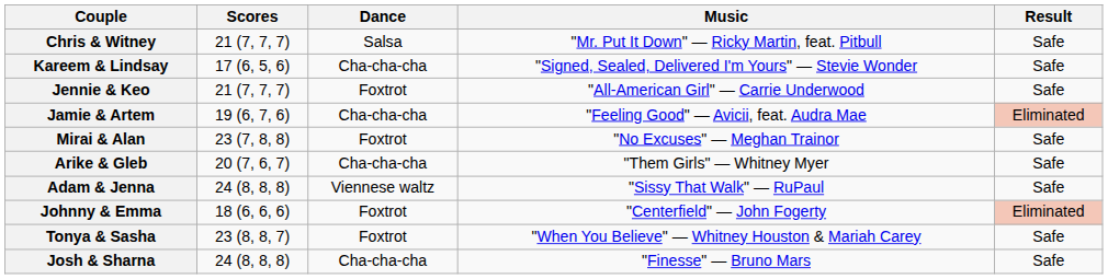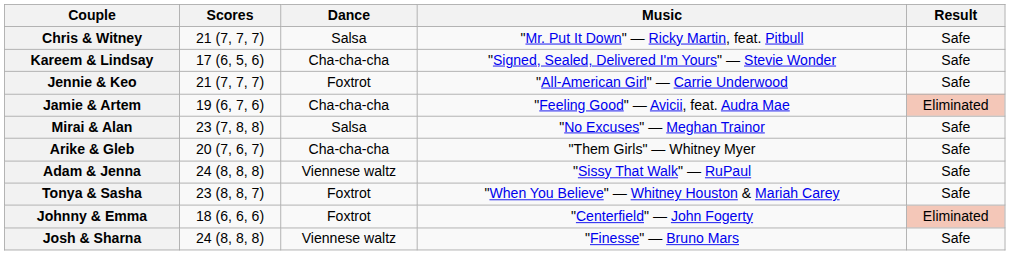 <table class="wikitable sortable" style="text-align:center; width: 90%">
 <tr>
 <th scope="col">Couple</th>
 <th scope="col">Scores</th>
 <th scope="col" class="unsortable">Dance</th>
 <th scope="col" class="unsortable">Music</th>
 <th scope="col" class="unsortable">Result</th>
 </tr>
 <tr>
 <th scope="row">Chris & Witney</th>
 <td>21 (7, 7, 7)</td>
 <td>Salsa</td>
 <td>"<a href='#'>Mr. Put It Down</a>" — <a href='#'>Ricky Martin</a>, feat. <a href='#'>Pitbull</a></td>
 <td>Safe</td>
 </tr>
 <tr>
 <th scope="row">Kareem & Lindsay</th>
 <td>17 (6, 5, 6)</td>
 <td>Cha-cha-cha</td>
 <td>"<a href='#'>Signed, Sealed, Delivered I'm Yours</a>" — <a href='#'>Stevie Wonder</a></td>
 <td>Safe</td>
 </tr>
 <tr>
 <th scope="row">Jennie & Keo</th>
 <td>21 (7, 7, 7)</td>
 <td>Foxtrot</td>
 <td>"<a href='#'>All-American Girl</a>" — <a href='#'>Carrie Underwood</a></td>
 <td>Safe</td>
 </tr>
 <tr>
 <th scope="row">Jamie & Artem</th>
 <td>19 (6, 7, 6)</td>
 <td>Cha-cha-cha</td>
 <td>"<a href='#'>Feeling Good</a>" — <a href='#'>Avicii</a>, feat. <a href='#'>Audra Mae</a></td>
 <td bgcolor=f4c7b8>Eliminated</td>
 </tr>
 <tr>
 <th scope="row">Mirai & Alan</th>
 <td>23 (7, 8, 8)</td>
-<td>Foxtrot</td>
+<td>Salsa</td>
 <td>"<a href='#'>No Excuses</a>" — <a href='#'>Meghan Trainor</a></td>
 <td>Safe</td>
 </tr>
 <tr>
 <th scope="row">Arike & Gleb</th>
 <td>20 (7, 6, 7)</td>
 <td>Cha-cha-cha</td>
 <td>"Them Girls" — Whitney Myer</td>
 <td>Safe</td>
 </tr>
 <tr>
 <th scope="row">Adam & Jenna</th>
 <td>24 (8, 8, 8)</td>
 <td>Viennese waltz</td>
 <td>"<a href='#'>Sissy That Walk</a>" — <a href='#'>RuPaul</a></td>
 <td>Safe</td>
 </tr>
 <tr>
+<th scope="row">Tonya & Sasha</th>
+<td>23 (8, 8, 7)</td>
+<td>Foxtrot</td>
+<td>"<a href='#'>When You Believe</a>" — <a href='#'>Whitney Houston</a> & <a href='#'>Mariah Carey</a></td>
+<td>Safe</td>
+</tr>
+<tr>
 <th scope="row">Johnny & Emma</th>
 <td>18 (6, 6, 6)</td>
 <td>Foxtrot</td>
 <td>"<a href='#'>Centerfield</a>" — <a href='#'>John Fogerty</a></td>
 <td bgcolor=f4c7b8>Eliminated</td>
 </tr>
 <tr>
-<th scope="row">Tonya & Sasha</th>
-<td>23 (8, 8, 7)</td>
-<td>Foxtrot</td>
-<td>"<a href='#'>When You Believe</a>" — <a href='#'>Whitney Houston</a> & <a href='#'>Mariah Carey</a></td>
-<td>Safe</td>
-</tr>
-<tr>
 <th scope="row">Josh & Sharna</th>
 <td>24 (8, 8, 8)</td>
-<td>Cha-cha-cha</td>
+<td>Viennese waltz</td>
 <td>"<a href='#'>Finesse</a>" — <a href='#'>Bruno Mars</a></td>
 <td>Safe</td>
 </tr>
 </table>
